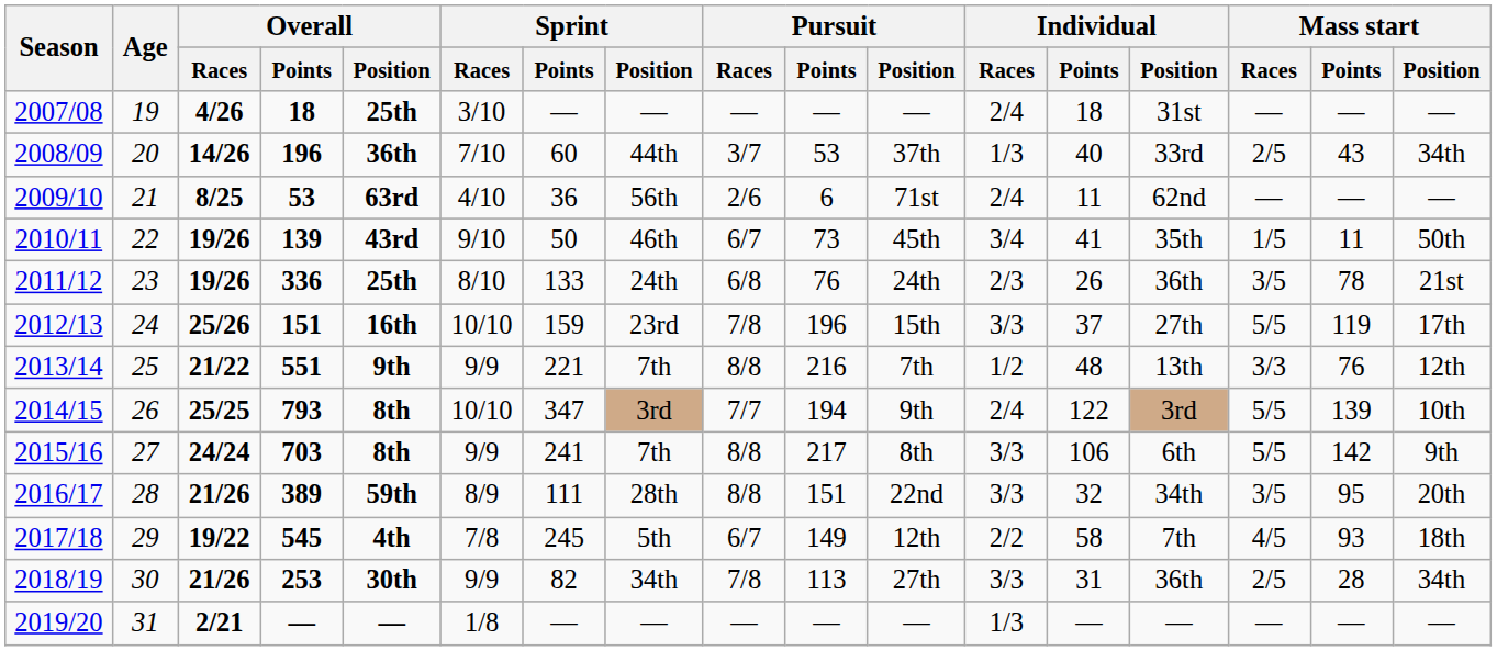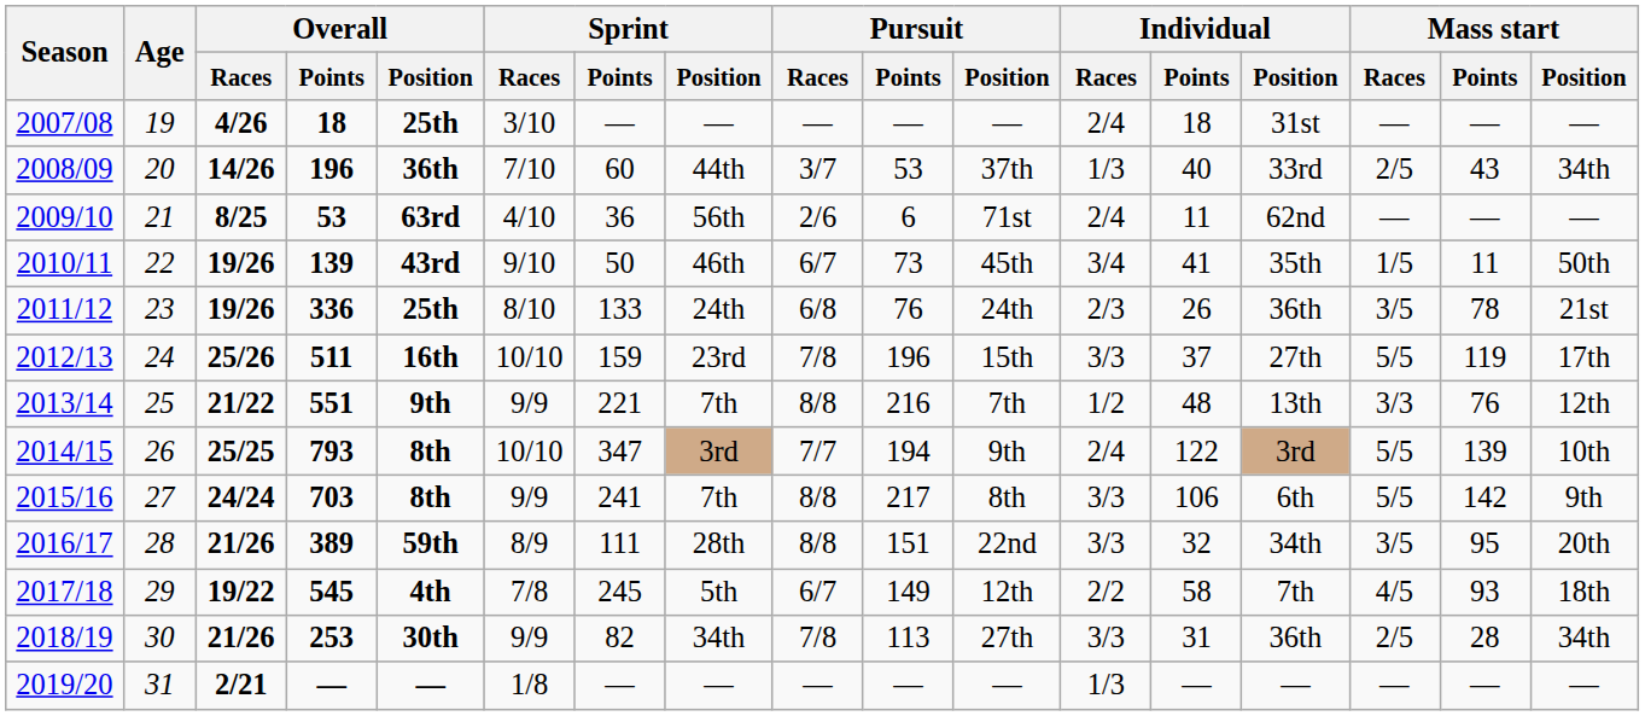 <table class="wikitable" style="text-align:center;" width="70%">
 <tr class="hintergrundfarbe5">
 <th rowspan="2" style="width:4%;">Season</th>
 <th rowspan="2" style="width:4%;">Age</th>
 <th colspan="3">Overall</th>
 <th colspan="3">Sprint</th>
 <th colspan="3">Pursuit</th>
 <th colspan="3">Individual</th>
 <th colspan="3">Mass start</th>
 </tr>
 <tr class="hintergrundfarbe5">
 <th style="width:5%;"><small>Races</small></th>
 <th style="width:5%;"><small>Points</small></th>
 <th style="width:5%;"><small>Position</small></th>
 <th style="width:5%;"><small>Races</small></th>
 <th style="width:5%;"><small>Points</small></th>
 <th style="width:5%;"><small>Position</small></th>
 <th style="width:5%;"><small>Races</small></th>
 <th style="width:5%;"><small>Points</small></th>
 <th style="width:5%;"><small>Position</small></th>
 <th style="width:5%;"><small>Races</small></th>
 <th style="width:5%;"><small>Points</small></th>
 <th style="width:5%;"><small>Position</small></th>
 <th style="width:5%;"><small>Races</small></th>
 <th style="width:5%;"><small>Points</small></th>
 <th style="width:5%;"><small>Position</small></th>
 </tr>
 <tr>
 <td><a href='#'>2007/08</a></td>
 <td><em>19</em></td>
 <td><strong>4/26</strong></td>
 <td><strong>18</strong></td>
 <td><strong>25th</strong></td>
 <td>3/10</td>
 <td>—</td>
 <td>—</td>
 <td>—</td>
 <td>—</td>
 <td>—</td>
 <td>2/4</td>
 <td>18</td>
 <td>31st</td>
 <td>—</td>
 <td>—</td>
 <td>—</td>
 </tr>
 <tr>
 <td><a href='#'>2008/09</a></td>
 <td><em>20</em></td>
 <td><strong>14/26</strong></td>
 <td><strong>196</strong></td>
 <td><strong>36th</strong></td>
 <td>7/10</td>
 <td>60</td>
 <td>44th</td>
 <td>3/7</td>
 <td>53</td>
 <td>37th</td>
 <td>1/3</td>
 <td>40</td>
 <td>33rd</td>
 <td>2/5</td>
 <td>43</td>
 <td>34th</td>
 </tr>
 <tr>
 <td><a href='#'>2009/10</a></td>
 <td><em>21</em></td>
 <td><strong>8/25</strong></td>
 <td><strong>53</strong></td>
 <td><strong>63rd</strong></td>
 <td>4/10</td>
 <td>36</td>
 <td>56th</td>
 <td>2/6</td>
 <td>6</td>
 <td>71st</td>
 <td>2/4</td>
 <td>11</td>
 <td>62nd</td>
 <td>—</td>
 <td>—</td>
 <td>—</td>
 </tr>
 <tr>
 <td><a href='#'>2010/11</a></td>
 <td><em>22</em></td>
 <td><strong>19/26</strong></td>
 <td><strong>139</strong></td>
 <td><strong>43rd</strong></td>
 <td>9/10</td>
 <td>50</td>
 <td>46th</td>
 <td>6/7</td>
 <td>73</td>
 <td>45th</td>
 <td>3/4</td>
 <td>41</td>
 <td>35th</td>
 <td>1/5</td>
 <td>11</td>
 <td>50th</td>
 </tr>
 <tr>
 <td><a href='#'>2011/12</a></td>
 <td><em>23</em></td>
 <td><strong>19/26</strong></td>
 <td><strong>336</strong></td>
 <td><strong>25th</strong></td>
 <td>8/10</td>
 <td>133</td>
 <td>24th</td>
 <td>6/8</td>
 <td>76</td>
 <td>24th</td>
 <td>2/3</td>
 <td>26</td>
 <td>36th</td>
 <td>3/5</td>
 <td>78</td>
 <td>21st</td>
 </tr>
 <tr>
 <td><a href='#'>2012/13</a></td>
 <td><em>24</em></td>
 <td><strong>25/26</strong></td>
-<td><strong>151</strong></td>
+<td><strong>511</strong></td>
 <td><strong>16th</strong></td>
 <td>10/10</td>
 <td>159</td>
 <td>23rd</td>
 <td>7/8</td>
 <td>196</td>
 <td>15th</td>
 <td>3/3</td>
 <td>37</td>
 <td>27th</td>
 <td>5/5</td>
 <td>119</td>
 <td>17th</td>
 </tr>
 <tr>
 <td><a href='#'>2013/14</a></td>
 <td><em>25</em></td>
 <td><strong>21/22</strong></td>
 <td><strong>551</strong></td>
 <td><strong>9th</strong></td>
 <td>9/9</td>
 <td>221</td>
 <td>7th</td>
 <td>8/8</td>
 <td>216</td>
 <td>7th</td>
 <td>1/2</td>
 <td>48</td>
 <td>13th</td>
 <td>3/3</td>
 <td>76</td>
 <td>12th</td>
 </tr>
 <tr>
 <td><a href='#'>2014/15</a></td>
 <td><em>26</em></td>
 <td><strong>25/25</strong></td>
 <td><strong>793</strong></td>
 <td><strong>8th</strong></td>
 <td>10/10</td>
 <td>347</td>
 <td style="background:#cfaa88;">3rd</td>
 <td>7/7</td>
 <td>194</td>
 <td>9th</td>
 <td>2/4</td>
 <td>122</td>
 <td style="background:#cfaa88;">3rd</td>
 <td>5/5</td>
 <td>139</td>
 <td>10th</td>
 </tr>
 <tr>
 <td><a href='#'>2015/16</a></td>
 <td><em>27</em></td>
 <td><strong>24/24</strong></td>
 <td><strong>703</strong></td>
 <td><strong>8th</strong></td>
 <td>9/9</td>
 <td>241</td>
 <td>7th</td>
 <td>8/8</td>
 <td>217</td>
 <td>8th</td>
 <td>3/3</td>
 <td>106</td>
 <td>6th</td>
 <td>5/5</td>
 <td>142</td>
 <td>9th</td>
 </tr>
 <tr>
 <td><a href='#'>2016/17</a></td>
 <td><em>28</em></td>
 <td><strong>21/26</strong></td>
 <td><strong>389</strong></td>
 <td><strong>59th</strong></td>
 <td>8/9</td>
 <td>111</td>
 <td>28th</td>
 <td>8/8</td>
 <td>151</td>
 <td>22nd</td>
 <td>3/3</td>
 <td>32</td>
 <td>34th</td>
 <td>3/5</td>
 <td>95</td>
 <td>20th</td>
 </tr>
 <tr>
 <td><a href='#'>2017/18</a></td>
 <td><em>29</em></td>
 <td><strong>19/22</strong></td>
 <td><strong>545</strong></td>
 <td><strong>4th</strong></td>
 <td>7/8</td>
 <td>245</td>
 <td>5th</td>
 <td>6/7</td>
 <td>149</td>
 <td>12th</td>
 <td>2/2</td>
 <td>58</td>
 <td>7th</td>
 <td>4/5</td>
 <td>93</td>
 <td>18th</td>
 </tr>
 <tr>
 <td><a href='#'>2018/19</a></td>
 <td><em>30</em></td>
 <td><strong>21/26</strong></td>
 <td><strong>253</strong></td>
 <td><strong>30th</strong></td>
 <td>9/9</td>
 <td>82</td>
 <td>34th</td>
 <td>7/8</td>
 <td>113</td>
 <td>27th</td>
 <td>3/3</td>
 <td>31</td>
 <td>36th</td>
 <td>2/5</td>
 <td>28</td>
 <td>34th</td>
 </tr>
 <tr>
 <td><a href='#'>2019/20</a></td>
 <td><em>31</em></td>
 <td><strong>2/21</strong></td>
 <td><strong>—</strong></td>
 <td><strong>—</strong></td>
 <td>1/8</td>
 <td>—</td>
 <td>—</td>
 <td>—</td>
 <td>—</td>
 <td>—</td>
 <td>1/3</td>
 <td>—</td>
 <td>—</td>
 <td>—</td>
 <td>—</td>
 <td>—</td>
 </tr>
 </table>
